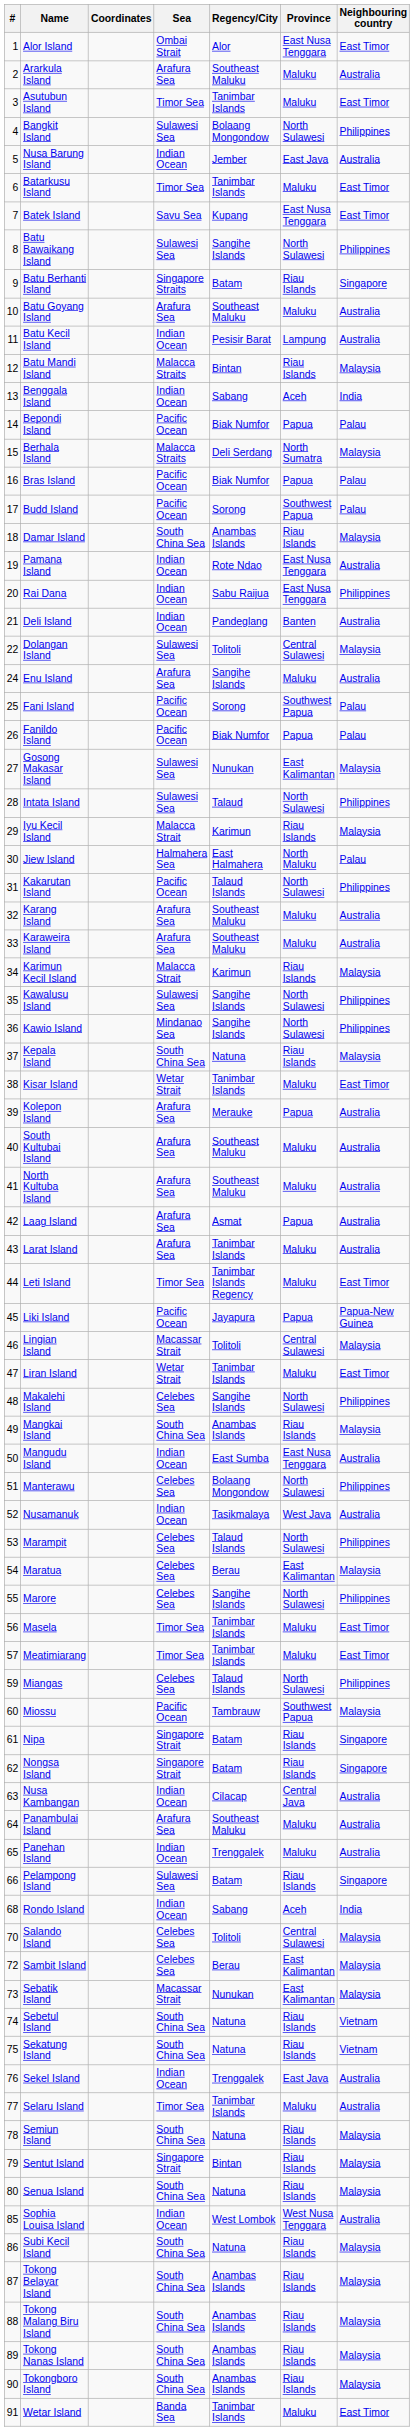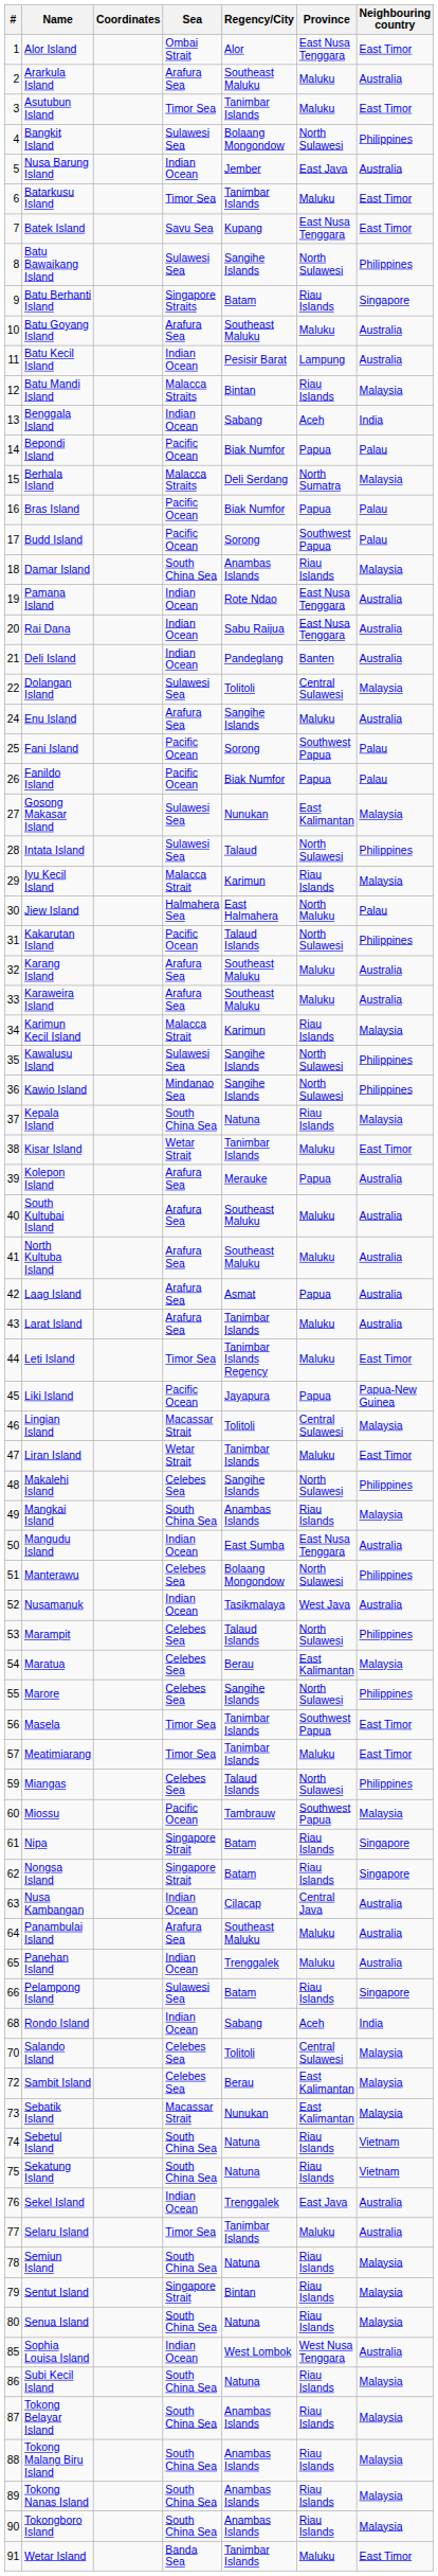 <table class="wikitable sortable">
 <tr>
 <th>#</th>
 <th>Name</th>
 <th>Coordinates</th>
 <th>Sea</th>
 <th>Regency/City</th>
 <th>Province</th>
 <th>Neighbouring country</th>
 </tr>
 <tr>
 <td align="right">1</td>
 <td><a href='#'>Alor Island</a></td>
 <td></td>
 <td><a href='#'>Ombai Strait</a></td>
 <td><a href='#'>Alor</a></td>
 <td><a href='#'>East Nusa Tenggara</a></td>
 <td><a href='#'>East Timor</a></td>
 </tr>
 <tr>
 <td align="right">2</td>
 <td><a href='#'>Ararkula Island</a></td>
 <td></td>
 <td><a href='#'>Arafura Sea</a></td>
 <td><a href='#'>Southeast Maluku</a></td>
 <td><a href='#'>Maluku</a></td>
 <td><a href='#'>Australia</a></td>
 </tr>
 <tr>
 <td align="right">3</td>
 <td><a href='#'>Asutubun Island</a></td>
 <td></td>
 <td><a href='#'>Timor Sea</a></td>
 <td><a href='#'>Tanimbar Islands</a></td>
 <td><a href='#'>Maluku</a></td>
 <td><a href='#'>East Timor</a></td>
 </tr>
 <tr>
 <td align="right">4</td>
 <td><a href='#'>Bangkit Island</a></td>
 <td></td>
 <td><a href='#'>Sulawesi Sea</a></td>
 <td><a href='#'>Bolaang Mongondow</a></td>
 <td><a href='#'>North Sulawesi</a></td>
 <td><a href='#'>Philippines</a></td>
 </tr>
 <tr>
 <td align="right">5</td>
 <td><a href='#'>Nusa Barung Island</a></td>
 <td></td>
 <td><a href='#'>Indian Ocean</a></td>
 <td><a href='#'>Jember</a></td>
 <td><a href='#'>East Java</a></td>
 <td><a href='#'>Australia</a></td>
 </tr>
 <tr>
 <td align="right">6</td>
 <td><a href='#'>Batarkusu Island</a></td>
 <td></td>
 <td><a href='#'>Timor Sea</a></td>
 <td><a href='#'>Tanimbar Islands</a></td>
 <td><a href='#'>Maluku</a></td>
 <td><a href='#'>East Timor</a></td>
 </tr>
 <tr>
 <td align="right">7</td>
 <td><a href='#'>Batek Island</a></td>
 <td></td>
 <td><a href='#'>Savu Sea</a></td>
 <td><a href='#'>Kupang</a></td>
 <td><a href='#'>East Nusa Tenggara</a></td>
 <td><a href='#'>East Timor</a></td>
 </tr>
 <tr>
 <td align="right">8</td>
 <td><a href='#'>Batu Bawaikang Island</a></td>
 <td></td>
 <td><a href='#'>Sulawesi Sea</a></td>
 <td><a href='#'>Sangihe Islands</a></td>
 <td><a href='#'>North Sulawesi</a></td>
 <td><a href='#'>Philippines</a></td>
 </tr>
 <tr>
 <td align="right">9</td>
 <td><a href='#'>Batu Berhanti Island</a></td>
 <td></td>
 <td><a href='#'>Singapore Straits</a></td>
 <td><a href='#'>Batam</a></td>
 <td><a href='#'>Riau Islands</a></td>
 <td><a href='#'>Singapore</a></td>
 </tr>
 <tr>
 <td align="right">10</td>
 <td><a href='#'>Batu Goyang Island</a></td>
 <td></td>
 <td><a href='#'>Arafura Sea</a></td>
 <td><a href='#'>Southeast Maluku</a></td>
 <td><a href='#'>Maluku</a></td>
 <td><a href='#'>Australia</a></td>
 </tr>
 <tr>
 <td align="right">11</td>
 <td><a href='#'>Batu Kecil Island</a></td>
 <td></td>
 <td><a href='#'>Indian Ocean</a></td>
 <td><a href='#'>Pesisir Barat</a></td>
 <td><a href='#'>Lampung</a></td>
 <td><a href='#'>Australia</a></td>
 </tr>
 <tr>
 <td align="right">12</td>
 <td><a href='#'>Batu Mandi Island</a></td>
 <td></td>
 <td><a href='#'>Malacca Straits</a></td>
 <td><a href='#'>Bintan</a></td>
 <td><a href='#'>Riau Islands</a></td>
 <td><a href='#'>Malaysia</a></td>
 </tr>
 <tr>
 <td align="right">13</td>
 <td><a href='#'>Benggala Island</a></td>
 <td></td>
 <td><a href='#'>Indian Ocean</a></td>
 <td><a href='#'>Sabang</a></td>
 <td><a href='#'>Aceh</a></td>
 <td><a href='#'>India</a></td>
 </tr>
 <tr>
 <td align="right">14</td>
 <td><a href='#'>Bepondi Island</a></td>
 <td></td>
 <td><a href='#'>Pacific Ocean</a></td>
 <td><a href='#'>Biak Numfor</a></td>
 <td><a href='#'>Papua</a></td>
 <td><a href='#'>Palau</a></td>
 </tr>
 <tr>
 <td align="right">15</td>
 <td><a href='#'>Berhala Island</a></td>
 <td></td>
 <td><a href='#'>Malacca Straits</a></td>
 <td><a href='#'>Deli Serdang</a></td>
 <td><a href='#'>North Sumatra</a></td>
 <td><a href='#'>Malaysia</a></td>
 </tr>
 <tr>
 <td align="right">16</td>
 <td><a href='#'>Bras Island</a></td>
 <td></td>
 <td><a href='#'>Pacific Ocean</a></td>
 <td><a href='#'>Biak Numfor</a></td>
 <td><a href='#'>Papua</a></td>
 <td><a href='#'>Palau</a></td>
 </tr>
 <tr>
 <td align="right">17</td>
 <td><a href='#'>Budd Island</a></td>
 <td></td>
 <td><a href='#'>Pacific Ocean</a></td>
 <td><a href='#'>Sorong</a></td>
 <td><a href='#'>Southwest Papua</a></td>
 <td><a href='#'>Palau</a></td>
 </tr>
 <tr>
 <td align="right">18</td>
 <td><a href='#'>Damar Island</a></td>
 <td></td>
 <td><a href='#'>South China Sea</a></td>
 <td><a href='#'>Anambas Islands</a></td>
 <td><a href='#'>Riau Islands</a></td>
 <td><a href='#'>Malaysia</a></td>
 </tr>
 <tr>
 <td align="right">19</td>
 <td><a href='#'>Pamana Island</a></td>
 <td></td>
 <td><a href='#'>Indian Ocean</a></td>
 <td><a href='#'>Rote Ndao</a></td>
 <td><a href='#'>East Nusa Tenggara</a></td>
 <td><a href='#'>Australia</a></td>
 </tr>
 <tr>
 <td align="right">20</td>
 <td><a href='#'>Rai Dana</a></td>
 <td></td>
 <td><a href='#'>Indian Ocean</a></td>
 <td><a href='#'>Sabu Raijua</a></td>
 <td><a href='#'>East Nusa Tenggara</a></td>
-<td><a href='#'>Philippines</a></td>
+<td><a href='#'>Australia</a></td>
 </tr>
 <tr>
 <td align="right">21</td>
 <td><a href='#'>Deli Island</a></td>
 <td></td>
 <td><a href='#'>Indian Ocean</a></td>
 <td><a href='#'>Pandeglang</a></td>
 <td><a href='#'>Banten</a></td>
 <td><a href='#'>Australia</a></td>
 </tr>
 <tr>
 <td align="right">22</td>
 <td><a href='#'>Dolangan Island</a></td>
 <td></td>
 <td><a href='#'>Sulawesi Sea</a></td>
 <td><a href='#'>Tolitoli</a></td>
 <td><a href='#'>Central Sulawesi</a></td>
 <td><a href='#'>Malaysia</a></td>
 </tr>
 <tr>
 <td align="right">24</td>
 <td><a href='#'>Enu Island</a></td>
 <td></td>
 <td><a href='#'>Arafura Sea</a></td>
 <td><a href='#'>Sangihe Islands</a></td>
 <td><a href='#'>Maluku</a></td>
 <td><a href='#'>Australia</a></td>
 </tr>
 <tr>
 <td align="right">25</td>
 <td><a href='#'>Fani Island</a></td>
 <td></td>
 <td><a href='#'>Pacific Ocean</a></td>
 <td><a href='#'>Sorong</a></td>
 <td><a href='#'>Southwest Papua</a></td>
 <td><a href='#'>Palau</a></td>
 </tr>
 <tr>
 <td align="right">26</td>
 <td><a href='#'>Fanildo Island</a></td>
 <td></td>
 <td><a href='#'>Pacific Ocean</a></td>
 <td><a href='#'>Biak Numfor</a></td>
 <td><a href='#'>Papua</a></td>
 <td><a href='#'>Palau</a></td>
 </tr>
 <tr>
 <td align="right">27</td>
 <td><a href='#'>Gosong Makasar Island</a></td>
 <td></td>
 <td><a href='#'>Sulawesi Sea</a></td>
 <td><a href='#'>Nunukan</a></td>
 <td><a href='#'>East Kalimantan</a></td>
 <td><a href='#'>Malaysia</a></td>
 </tr>
 <tr>
 <td align="right">28</td>
 <td><a href='#'>Intata Island</a></td>
 <td></td>
 <td><a href='#'>Sulawesi Sea</a></td>
 <td><a href='#'>Talaud</a></td>
 <td><a href='#'>North Sulawesi</a></td>
 <td><a href='#'>Philippines</a></td>
 </tr>
 <tr>
 <td align="right">29</td>
 <td><a href='#'>Iyu Kecil Island</a></td>
 <td></td>
 <td><a href='#'>Malacca Strait</a></td>
 <td><a href='#'>Karimun</a></td>
 <td><a href='#'>Riau Islands</a></td>
 <td><a href='#'>Malaysia</a></td>
 </tr>
 <tr>
 <td align="right">30</td>
 <td><a href='#'>Jiew Island</a></td>
 <td></td>
 <td><a href='#'>Halmahera Sea</a></td>
 <td><a href='#'>East Halmahera</a></td>
 <td><a href='#'>North Maluku</a></td>
 <td><a href='#'>Palau</a></td>
 </tr>
 <tr>
 <td align="right">31</td>
 <td><a href='#'>Kakarutan Island</a></td>
 <td></td>
 <td><a href='#'>Pacific Ocean</a></td>
 <td><a href='#'>Talaud Islands</a></td>
 <td><a href='#'>North Sulawesi</a></td>
 <td><a href='#'>Philippines</a></td>
 </tr>
 <tr>
 <td align="right">32</td>
 <td><a href='#'>Karang Island</a></td>
 <td></td>
 <td><a href='#'>Arafura Sea</a></td>
 <td><a href='#'>Southeast Maluku</a></td>
 <td><a href='#'>Maluku</a></td>
 <td><a href='#'>Australia</a></td>
 </tr>
 <tr>
 <td align="right">33</td>
 <td><a href='#'>Karaweira Island</a></td>
 <td></td>
 <td><a href='#'>Arafura Sea</a></td>
 <td><a href='#'>Southeast Maluku</a></td>
 <td><a href='#'>Maluku</a></td>
 <td><a href='#'>Australia</a></td>
 </tr>
 <tr>
 <td align="right">34</td>
 <td><a href='#'>Karimun Kecil Island</a></td>
 <td></td>
 <td><a href='#'>Malacca Strait</a></td>
 <td><a href='#'>Karimun</a></td>
 <td><a href='#'>Riau Islands</a></td>
 <td><a href='#'>Malaysia</a></td>
 </tr>
 <tr>
 <td align="right">35</td>
 <td><a href='#'>Kawalusu Island</a></td>
 <td></td>
 <td><a href='#'>Sulawesi Sea</a></td>
 <td><a href='#'>Sangihe Islands</a></td>
 <td><a href='#'>North Sulawesi</a></td>
 <td><a href='#'>Philippines</a></td>
 </tr>
 <tr>
 <td align="right">36</td>
 <td><a href='#'>Kawio Island</a></td>
 <td></td>
 <td><a href='#'>Mindanao Sea</a></td>
 <td><a href='#'>Sangihe Islands</a></td>
 <td><a href='#'>North Sulawesi</a></td>
 <td><a href='#'>Philippines</a></td>
 </tr>
 <tr>
 <td align="right">37</td>
 <td><a href='#'>Kepala Island</a></td>
 <td></td>
 <td><a href='#'>South China Sea</a></td>
 <td><a href='#'>Natuna</a></td>
 <td><a href='#'>Riau Islands</a></td>
 <td><a href='#'>Malaysia</a></td>
 </tr>
 <tr>
 <td align="right">38</td>
 <td><a href='#'>Kisar Island</a></td>
 <td></td>
 <td><a href='#'>Wetar Strait</a></td>
 <td><a href='#'>Tanimbar Islands</a></td>
 <td><a href='#'>Maluku</a></td>
 <td><a href='#'>East Timor</a></td>
 </tr>
 <tr>
 <td align="right">39</td>
 <td><a href='#'>Kolepon Island</a></td>
 <td></td>
 <td><a href='#'>Arafura Sea</a></td>
 <td><a href='#'>Merauke</a></td>
 <td><a href='#'>Papua</a></td>
 <td><a href='#'>Australia</a></td>
 </tr>
 <tr>
 <td align="right">40</td>
 <td><a href='#'>South Kultubai Island</a></td>
 <td></td>
 <td><a href='#'>Arafura Sea</a></td>
 <td><a href='#'>Southeast Maluku</a></td>
 <td><a href='#'>Maluku</a></td>
 <td><a href='#'>Australia</a></td>
 </tr>
 <tr>
 <td align="right">41</td>
 <td><a href='#'>North Kultuba Island</a></td>
 <td></td>
 <td><a href='#'>Arafura Sea</a></td>
 <td><a href='#'>Southeast Maluku</a></td>
 <td><a href='#'>Maluku</a></td>
 <td><a href='#'>Australia</a></td>
 </tr>
 <tr>
 <td align="right">42</td>
 <td><a href='#'>Laag Island</a></td>
 <td></td>
 <td><a href='#'>Arafura Sea</a></td>
 <td><a href='#'>Asmat</a></td>
 <td><a href='#'>Papua</a></td>
 <td><a href='#'>Australia</a></td>
 </tr>
 <tr>
 <td align="right">43</td>
 <td><a href='#'>Larat Island</a></td>
 <td></td>
 <td><a href='#'>Arafura Sea</a></td>
 <td><a href='#'>Tanimbar Islands</a></td>
 <td><a href='#'>Maluku</a></td>
 <td><a href='#'>Australia</a></td>
 </tr>
 <tr>
 <td align="right">44</td>
 <td><a href='#'>Leti Island</a></td>
 <td></td>
 <td><a href='#'>Timor Sea</a></td>
 <td><a href='#'>Tanimbar Islands Regency</a></td>
 <td><a href='#'>Maluku</a></td>
 <td><a href='#'>East Timor</a></td>
 </tr>
 <tr>
 <td align="right">45</td>
 <td><a href='#'>Liki Island</a></td>
 <td></td>
 <td><a href='#'>Pacific Ocean</a></td>
 <td><a href='#'>Jayapura</a></td>
 <td><a href='#'>Papua</a></td>
 <td><a href='#'>Papua-New Guinea</a></td>
 </tr>
 <tr>
 <td align="right">46</td>
 <td><a href='#'>Lingian Island</a></td>
 <td></td>
 <td><a href='#'>Macassar Strait</a></td>
 <td><a href='#'>Tolitoli</a></td>
 <td><a href='#'>Central Sulawesi</a></td>
 <td><a href='#'>Malaysia</a></td>
 </tr>
 <tr>
 <td align="right">47</td>
 <td><a href='#'>Liran Island</a></td>
 <td></td>
 <td><a href='#'>Wetar Strait</a></td>
 <td><a href='#'>Tanimbar Islands</a></td>
 <td><a href='#'>Maluku</a></td>
 <td><a href='#'>East Timor</a></td>
 </tr>
 <tr>
 <td align="right">48</td>
 <td><a href='#'>Makalehi Island</a></td>
 <td></td>
 <td><a href='#'>Celebes Sea</a></td>
 <td><a href='#'>Sangihe Islands</a></td>
 <td><a href='#'>North Sulawesi</a></td>
 <td><a href='#'>Philippines</a></td>
 </tr>
 <tr>
 <td align="right">49</td>
 <td><a href='#'>Mangkai Island</a></td>
 <td></td>
 <td><a href='#'>South China Sea</a></td>
 <td><a href='#'>Anambas Islands</a></td>
 <td><a href='#'>Riau Islands</a></td>
 <td><a href='#'>Malaysia</a></td>
 </tr>
 <tr>
 <td align="right">50</td>
 <td><a href='#'>Mangudu Island</a></td>
 <td></td>
 <td><a href='#'>Indian Ocean</a></td>
 <td><a href='#'>East Sumba</a></td>
 <td><a href='#'>East Nusa Tenggara</a></td>
 <td><a href='#'>Australia</a></td>
 </tr>
 <tr>
 <td align="right">51</td>
 <td><a href='#'>Manterawu</a></td>
 <td></td>
 <td><a href='#'>Celebes Sea</a></td>
 <td><a href='#'>Bolaang Mongondow</a></td>
 <td><a href='#'>North Sulawesi</a></td>
 <td><a href='#'>Philippines</a></td>
 </tr>
 <tr>
 <td align="right">52</td>
 <td><a href='#'>Nusamanuk</a></td>
 <td></td>
 <td><a href='#'>Indian Ocean</a></td>
 <td><a href='#'>Tasikmalaya</a></td>
 <td><a href='#'>West Java</a></td>
 <td><a href='#'>Australia</a></td>
 </tr>
 <tr>
 <td align="right">53</td>
 <td><a href='#'>Marampit</a></td>
 <td></td>
 <td><a href='#'>Celebes Sea</a></td>
 <td><a href='#'>Talaud Islands</a></td>
 <td><a href='#'>North Sulawesi</a></td>
 <td><a href='#'>Philippines</a></td>
 </tr>
 <tr>
 <td align="right">54</td>
 <td><a href='#'>Maratua</a></td>
 <td></td>
 <td><a href='#'>Celebes Sea</a></td>
 <td><a href='#'>Berau</a></td>
 <td><a href='#'>East Kalimantan</a></td>
 <td><a href='#'>Malaysia</a></td>
 </tr>
 <tr>
 <td align="right">55</td>
 <td><a href='#'>Marore</a></td>
 <td></td>
 <td><a href='#'>Celebes Sea</a></td>
 <td><a href='#'>Sangihe Islands</a></td>
 <td><a href='#'>North Sulawesi</a></td>
 <td><a href='#'>Philippines</a></td>
 </tr>
 <tr>
 <td align="right">56</td>
 <td><a href='#'>Masela</a></td>
 <td></td>
 <td><a href='#'>Timor Sea</a></td>
 <td><a href='#'>Tanimbar Islands</a></td>
-<td><a href='#'>Maluku</a></td>
+<td><a href='#'>Southwest Papua</a></td>
 <td><a href='#'>East Timor</a></td>
 </tr>
 <tr>
 <td align="right">57</td>
 <td><a href='#'>Meatimiarang</a></td>
 <td></td>
 <td><a href='#'>Timor Sea</a></td>
 <td><a href='#'>Tanimbar Islands</a></td>
 <td><a href='#'>Maluku</a></td>
 <td><a href='#'>East Timor</a></td>
 </tr>
 <tr>
 <td align="right">59</td>
 <td><a href='#'>Miangas</a></td>
 <td></td>
 <td><a href='#'>Celebes Sea</a></td>
 <td><a href='#'>Talaud Islands</a></td>
 <td><a href='#'>North Sulawesi</a></td>
 <td><a href='#'>Philippines</a></td>
 </tr>
 <tr>
 <td align="right">60</td>
 <td><a href='#'>Miossu</a></td>
 <td></td>
 <td><a href='#'>Pacific Ocean</a></td>
 <td><a href='#'>Tambrauw</a></td>
 <td><a href='#'>Southwest Papua</a></td>
 <td><a href='#'>Malaysia</a></td>
 </tr>
 <tr>
 <td align="right">61</td>
 <td><a href='#'>Nipa</a></td>
 <td></td>
 <td><a href='#'>Singapore Strait</a></td>
 <td><a href='#'>Batam</a></td>
 <td><a href='#'>Riau Islands</a></td>
 <td><a href='#'>Singapore</a></td>
 </tr>
 <tr>
 <td align="right">62</td>
 <td><a href='#'>Nongsa Island</a></td>
 <td></td>
 <td><a href='#'>Singapore Strait</a></td>
 <td><a href='#'>Batam</a></td>
 <td><a href='#'>Riau Islands</a></td>
 <td><a href='#'>Singapore</a></td>
 </tr>
 <tr>
 <td align="right">63</td>
 <td><a href='#'>Nusa Kambangan</a></td>
 <td></td>
 <td><a href='#'>Indian Ocean</a></td>
 <td><a href='#'>Cilacap</a></td>
 <td><a href='#'>Central Java</a></td>
 <td><a href='#'>Australia</a></td>
 </tr>
 <tr>
 <td align="right">64</td>
 <td><a href='#'>Panambulai Island</a></td>
 <td></td>
 <td><a href='#'>Arafura Sea</a></td>
 <td><a href='#'>Southeast Maluku</a></td>
 <td><a href='#'>Maluku</a></td>
 <td><a href='#'>Australia</a></td>
 </tr>
 <tr>
 <td align="right">65</td>
 <td><a href='#'>Panehan Island</a></td>
 <td></td>
 <td><a href='#'>Indian Ocean</a></td>
 <td><a href='#'>Trenggalek</a></td>
 <td><a href='#'>Maluku</a></td>
 <td><a href='#'>Australia</a></td>
 </tr>
 <tr>
 <td align="right">66</td>
 <td><a href='#'>Pelampong Island</a></td>
 <td></td>
 <td><a href='#'>Sulawesi Sea</a></td>
 <td><a href='#'>Batam</a></td>
 <td><a href='#'>Riau Islands</a></td>
 <td><a href='#'>Singapore</a></td>
 </tr>
 <tr>
 <td align="right">68</td>
 <td><a href='#'>Rondo Island</a></td>
 <td></td>
 <td><a href='#'>Indian Ocean</a></td>
 <td><a href='#'>Sabang</a></td>
 <td><a href='#'>Aceh</a></td>
 <td><a href='#'>India</a></td>
 </tr>
 <tr>
 <td align="right">70</td>
 <td><a href='#'>Salando Island</a></td>
 <td></td>
 <td><a href='#'>Celebes Sea</a></td>
 <td><a href='#'>Tolitoli</a></td>
 <td><a href='#'>Central Sulawesi</a></td>
 <td><a href='#'>Malaysia</a></td>
 </tr>
 <tr>
 <td align="right">72</td>
 <td><a href='#'>Sambit Island</a></td>
 <td></td>
 <td><a href='#'>Celebes Sea</a></td>
 <td><a href='#'>Berau</a></td>
 <td><a href='#'>East Kalimantan</a></td>
 <td><a href='#'>Malaysia</a></td>
 </tr>
 <tr>
 <td align="right">73</td>
 <td><a href='#'>Sebatik Island</a></td>
 <td></td>
 <td><a href='#'>Macassar Strait</a></td>
 <td><a href='#'>Nunukan</a></td>
 <td><a href='#'>East Kalimantan</a></td>
 <td><a href='#'>Malaysia</a></td>
 </tr>
 <tr>
 <td align="right">74</td>
 <td><a href='#'>Sebetul Island</a></td>
 <td></td>
 <td><a href='#'>South China Sea</a></td>
 <td><a href='#'>Natuna</a></td>
 <td><a href='#'>Riau Islands</a></td>
 <td><a href='#'>Vietnam</a></td>
 </tr>
 <tr>
 <td align="right">75</td>
 <td><a href='#'>Sekatung Island</a></td>
 <td></td>
 <td><a href='#'>South China Sea</a></td>
 <td><a href='#'>Natuna</a></td>
 <td><a href='#'>Riau Islands</a></td>
 <td><a href='#'>Vietnam</a></td>
 </tr>
 <tr>
 <td align="right">76</td>
 <td><a href='#'>Sekel Island</a></td>
 <td></td>
 <td><a href='#'>Indian Ocean</a></td>
 <td><a href='#'>Trenggalek</a></td>
 <td><a href='#'>East Java</a></td>
 <td><a href='#'>Australia</a></td>
 </tr>
 <tr>
 <td align="right">77</td>
 <td><a href='#'>Selaru Island</a></td>
 <td></td>
 <td><a href='#'>Timor Sea</a></td>
 <td><a href='#'>Tanimbar Islands</a></td>
 <td><a href='#'>Maluku</a></td>
 <td><a href='#'>Australia</a></td>
 </tr>
 <tr>
 <td align="right">78</td>
 <td><a href='#'>Semiun Island</a></td>
 <td></td>
 <td><a href='#'>South China Sea</a></td>
 <td><a href='#'>Natuna</a></td>
 <td><a href='#'>Riau Islands</a></td>
 <td><a href='#'>Malaysia</a></td>
 </tr>
 <tr>
 <td align="right">79</td>
 <td><a href='#'>Sentut Island</a></td>
 <td></td>
 <td><a href='#'>Singapore Strait</a></td>
 <td><a href='#'>Bintan</a></td>
 <td><a href='#'>Riau Islands</a></td>
 <td><a href='#'>Malaysia</a></td>
 </tr>
 <tr>
 <td align="right">80</td>
 <td><a href='#'>Senua Island</a></td>
 <td></td>
 <td><a href='#'>South China Sea</a></td>
 <td><a href='#'>Natuna</a></td>
 <td><a href='#'>Riau Islands</a></td>
 <td><a href='#'>Malaysia</a></td>
 </tr>
 <tr>
 <td align="right">85</td>
 <td><a href='#'>Sophia Louisa Island</a></td>
 <td></td>
 <td><a href='#'>Indian Ocean</a></td>
 <td><a href='#'>West Lombok</a></td>
 <td><a href='#'>West Nusa Tenggara</a></td>
 <td><a href='#'>Australia</a></td>
 </tr>
 <tr>
 <td align="right">86</td>
 <td><a href='#'>Subi Kecil Island</a></td>
 <td></td>
 <td><a href='#'>South China Sea</a></td>
 <td><a href='#'>Natuna</a></td>
 <td><a href='#'>Riau Islands</a></td>
 <td><a href='#'>Malaysia</a></td>
 </tr>
 <tr>
 <td align="right">87</td>
 <td><a href='#'>Tokong Belayar Island</a></td>
 <td></td>
 <td><a href='#'>South China Sea</a></td>
 <td><a href='#'>Anambas Islands</a></td>
 <td><a href='#'>Riau Islands</a></td>
 <td><a href='#'>Malaysia</a></td>
 </tr>
 <tr>
 <td align="right">88</td>
 <td><a href='#'>Tokong Malang Biru Island</a></td>
 <td></td>
 <td><a href='#'>South China Sea</a></td>
 <td><a href='#'>Anambas Islands</a></td>
 <td><a href='#'>Riau Islands</a></td>
 <td><a href='#'>Malaysia</a></td>
 </tr>
 <tr>
 <td align="right">89</td>
 <td><a href='#'>Tokong Nanas Island</a></td>
 <td></td>
 <td><a href='#'>South China Sea</a></td>
 <td><a href='#'>Anambas Islands</a></td>
 <td><a href='#'>Riau Islands</a></td>
 <td><a href='#'>Malaysia</a></td>
 </tr>
 <tr>
 <td align="right">90</td>
 <td><a href='#'>Tokongboro Island</a></td>
 <td></td>
 <td><a href='#'>South China Sea</a></td>
 <td><a href='#'>Anambas Islands</a></td>
 <td><a href='#'>Riau Islands</a></td>
 <td><a href='#'>Malaysia</a></td>
 </tr>
 <tr>
 <td align="right">91</td>
 <td><a href='#'>Wetar Island</a></td>
 <td></td>
 <td><a href='#'>Banda Sea</a></td>
 <td><a href='#'>Tanimbar Islands</a></td>
 <td><a href='#'>Maluku</a></td>
 <td><a href='#'>East Timor</a></td>
 </tr>
 </table>
